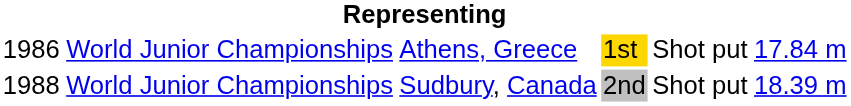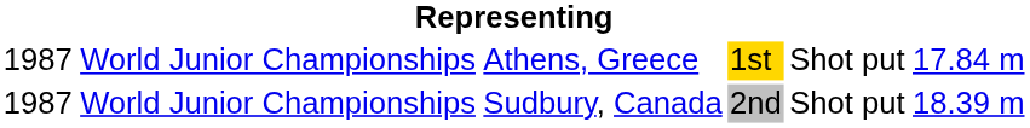 <table>
 <tr>
 <th colspan="6">Representing </th>
 </tr>
 <tr>
-<td>1986</td>
+<td>1987</td>
 <td><a href='#'>World Junior Championships</a></td>
 <td><a href='#'>Athens, Greece</a></td>
 <td bgcolor="gold">1st</td>
 <td>Shot put</td>
 <td><a href='#'>17.84 m</a></td>
 </tr>
 <tr>
-<td>1988</td>
+<td>1987</td>
 <td><a href='#'>World Junior Championships</a></td>
 <td><a href='#'>Sudbury</a>, <a href='#'>Canada</a></td>
 <td bgcolor=silver>2nd</td>
 <td>Shot put</td>
 <td><a href='#'>18.39 m</a></td>
 </tr>
 </table>
